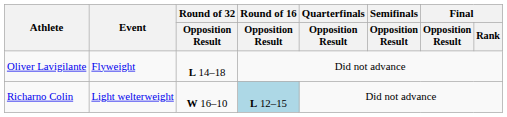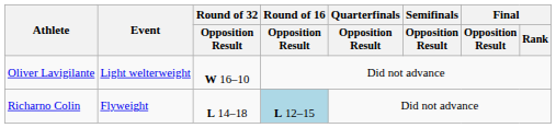 <table class="wikitable" style="font-size:90%">
 <tr>
 <th rowspan="2">Athlete</th>
 <th rowspan="2">Event</th>
 <th>Round of 32</th>
 <th>Round of 16</th>
 <th>Quarterfinals</th>
 <th>Semifinals</th>
 <th colspan=2>Final</th>
 </tr>
 <tr style="font-size:95%">
 <th>Opposition<br>Result</th>
 <th>Opposition<br>Result</th>
 <th>Opposition<br>Result</th>
 <th>Opposition<br>Result</th>
 <th>Opposition<br>Result</th>
 <th>Rank</th>
 </tr>
 <tr align=center>
 <td align=left><a href='#'>Oliver Lavigilante</a></td>
-<td align=left><a href='#'>Flyweight</a></td>
-<td><br><strong>L</strong> 14–18</td>
+<td align=left><a href='#'>Light welterweight</a></td>
+<td><br><strong>W</strong> 16–10</td>
 <td colspan=5>Did not advance</td>
 </tr>
 <tr align=center>
 <td align=left><a href='#'>Richarno Colin</a></td>
-<td align=left><a href='#'>Light welterweight</a></td>
-<td><br><strong>W</strong> 16–10</td>
+<td align=left><a href='#'>Flyweight</a></td>
+<td><br><strong>L</strong> 14–18</td>
 <td style="background: lightblue;"><br><strong>L</strong> 12–15</td>
 <td colspan=4>Did not advance</td>
 </tr>
 </table>
